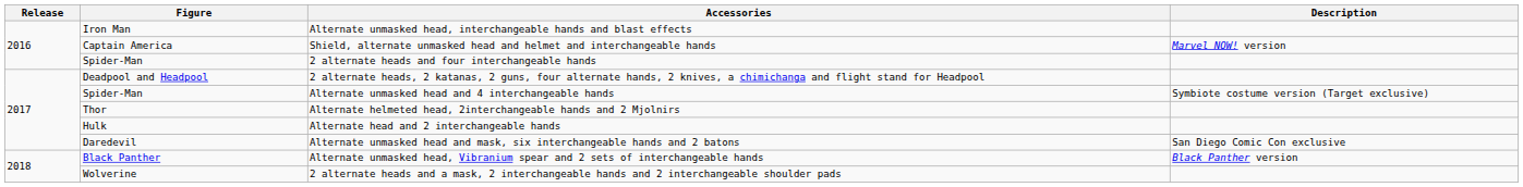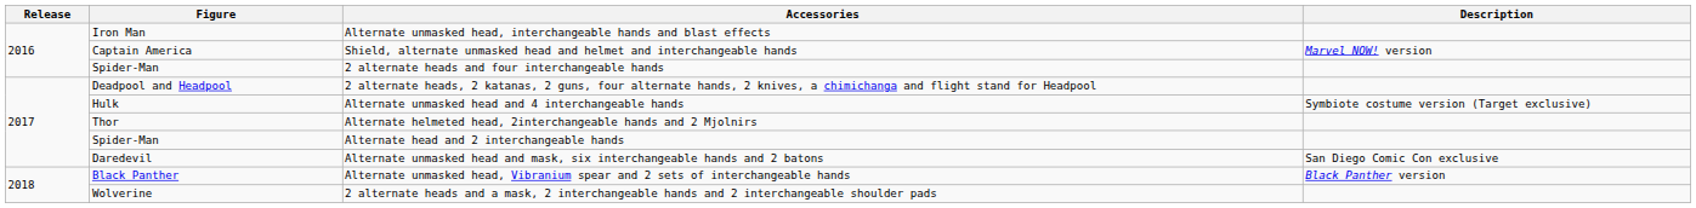 <table class="wikitable" style="width:100%;">
 <tr>
 <th width=5%>Release</th>
 <th width=15%>Figure</th>
 <th width=57%>Accessories</th>
 <th width=23%>Description</th>
 </tr>
 <tr>
 <td rowspan=3>2016</td>
 <td>Iron Man</td>
 <td>Alternate unmasked head, interchangeable hands and blast effects</td>
 <td></td>
 </tr>
 <tr>
 <td>Captain America</td>
 <td>Shield, alternate unmasked head and helmet and interchangeable hands</td>
 <td><em><a href='#'>Marvel NOW!</a></em> version</td>
 </tr>
 <tr>
 <td>Spider-Man</td>
 <td>2 alternate heads and four interchangeable hands</td>
 <td></td>
 </tr>
 <tr>
 <td rowspan=5>2017</td>
 <td>Deadpool and <a href='#'>Headpool</a></td>
 <td>2 alternate heads, 2 katanas, 2 guns, four alternate hands, 2 knives, a <a href='#'>chimichanga</a> and flight stand for Headpool</td>
 <td></td>
 </tr>
 <tr>
-<td>Spider-Man</td>
+<td>Hulk</td>
 <td>Alternate unmasked head and 4 interchangeable hands</td>
 <td>Symbiote costume version (Target exclusive)</td>
 </tr>
 <tr>
 <td>Thor</td>
 <td>Alternate helmeted head, 2interchangeable hands and 2 Mjolnirs</td>
 <td></td>
 </tr>
 <tr>
-<td>Hulk</td>
+<td>Spider-Man</td>
 <td>Alternate head and 2 interchangeable hands</td>
 <td></td>
 </tr>
 <tr>
 <td>Daredevil</td>
 <td>Alternate unmasked head and mask, six interchangeable hands and 2 batons</td>
 <td>San Diego Comic Con exclusive</td>
 </tr>
 <tr>
 <td rowspan=2>2018</td>
 <td><a href='#'>Black Panther</a></td>
 <td>Alternate unmasked head, <a href='#'>Vibranium</a> spear and 2 sets of interchangeable hands</td>
 <td><em><a href='#'>Black Panther</a></em> version</td>
 </tr>
 <tr>
 <td>Wolverine</td>
 <td>2 alternate heads and a mask, 2 interchangeable hands and 2 interchangeable shoulder pads</td>
 <td></td>
 </tr>
 </table>
